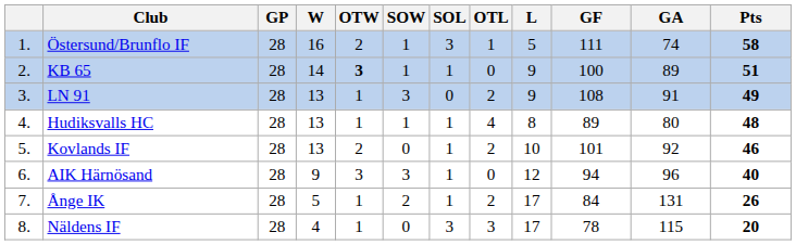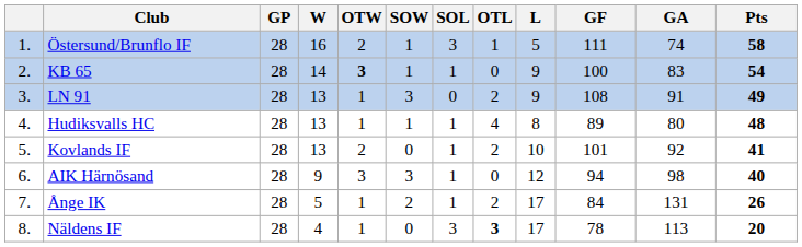 <table class="wikitable">
 <tr>
 <th width="30"></th>
 <th width="200">Club</th>
 <th width="30">GP</th>
 <th width="30">W</th>
 <th width="30">OTW</th>
 <th width="30">SOW</th>
 <th width="30">SOL</th>
 <th width="30">OTL</th>
 <th width="30">L</th>
 <th width="70">GF</th>
 <th width="70">GA</th>
 <th width="70">Pts</th>
 </tr>
 <tr bgcolor="#BCD2EE" align="center">
 <td>1.</td>
 <td align="left"><a href='#'>Östersund/Brunflo IF</a></td>
 <td>28</td>
 <td>16</td>
 <td>2</td>
 <td>1</td>
 <td>3</td>
 <td>1</td>
 <td>5</td>
 <td>111</td>
 <td>74</td>
 <td><strong>58</strong></td>
 </tr>
 <tr bgcolor="#BCD2EE" align="center">
 <td>2.</td>
 <td align="left"><a href='#'>KB 65</a></td>
 <td>28</td>
 <td>14</td>
 <td><strong>3</strong></td>
 <td>1</td>
 <td>1</td>
 <td>0</td>
 <td>9</td>
 <td>100</td>
-<td>89</td>
-<td><strong>51</strong></td>
+<td>83</td>
+<td><strong>54</strong></td>
 </tr>
 <tr bgcolor="#BCD2EE" align="center">
 <td>3.</td>
 <td align="left"><a href='#'>LN 91</a></td>
 <td>28</td>
 <td>13</td>
 <td>1</td>
 <td>3</td>
 <td>0</td>
 <td>2</td>
 <td>9</td>
 <td>108</td>
 <td>91</td>
 <td><strong>49</strong></td>
 </tr>
 <tr bgcolor="#FFFFFF" align="center">
 <td>4.</td>
 <td align="left"><a href='#'>Hudiksvalls HC</a></td>
 <td>28</td>
 <td>13</td>
 <td>1</td>
 <td>1</td>
 <td>1</td>
 <td>4</td>
 <td>8</td>
 <td>89</td>
 <td>80</td>
 <td><strong>48</strong></td>
 </tr>
 <tr bgcolor="#FFFFFF" align="center">
 <td>5.</td>
 <td align="left"><a href='#'>Kovlands IF</a></td>
 <td>28</td>
 <td>13</td>
 <td>2</td>
 <td>0</td>
 <td>1</td>
 <td>2</td>
 <td>10</td>
 <td>101</td>
 <td>92</td>
-<td><strong>46</strong></td>
+<td><strong>41</strong></td>
 </tr>
 <tr bgcolor="#FFFFFF" align="center">
 <td>6.</td>
 <td align="left"><a href='#'>AIK Härnösand</a></td>
 <td>28</td>
 <td>9</td>
 <td>3</td>
 <td>3</td>
 <td>1</td>
 <td>0</td>
 <td>12</td>
 <td>94</td>
-<td>96</td>
+<td>98</td>
 <td><strong>40</strong></td>
 </tr>
 <tr bgcolor="#FFFFFF" align="center">
 <td>7.</td>
 <td align="left"><a href='#'>Ånge IK</a></td>
 <td>28</td>
 <td>5</td>
 <td>1</td>
 <td>2</td>
 <td>1</td>
 <td>2</td>
 <td>17</td>
 <td>84</td>
 <td>131</td>
 <td><strong>26</strong></td>
 </tr>
 <tr bgcolor="#FFFFFF" align="center">
 <td>8.</td>
 <td align="left"><a href='#'>Näldens IF</a></td>
 <td>28</td>
 <td>4</td>
 <td>1</td>
 <td>0</td>
 <td>3</td>
-<td>3</td>
+<td><strong>3</strong></td>
 <td>17</td>
 <td>78</td>
-<td>115</td>
+<td>113</td>
 <td><strong>20</strong></td>
 </tr>
 </table>
